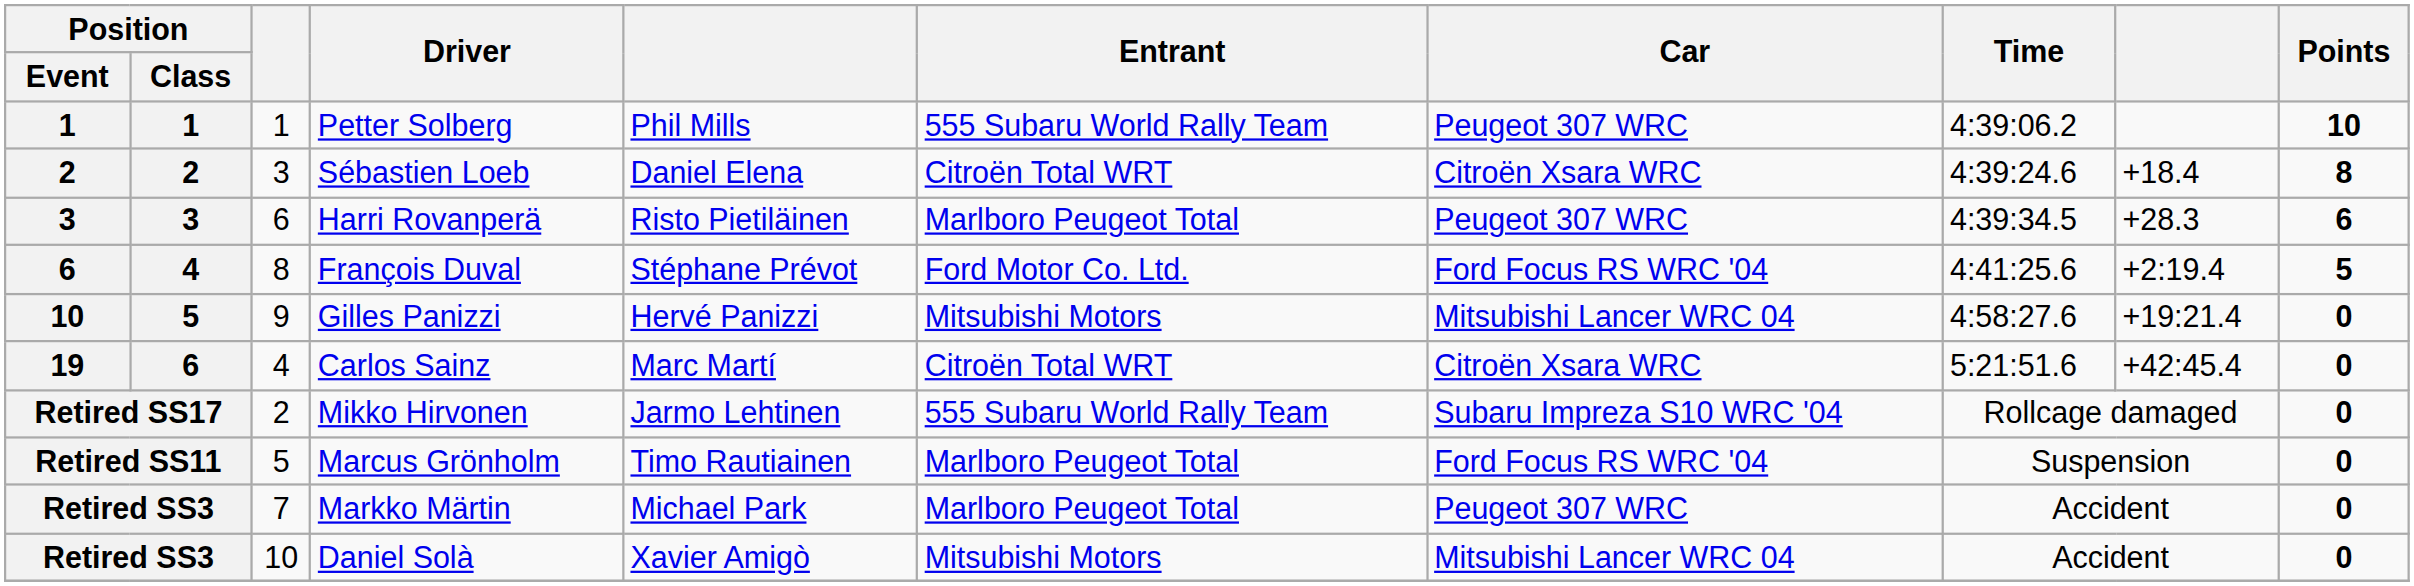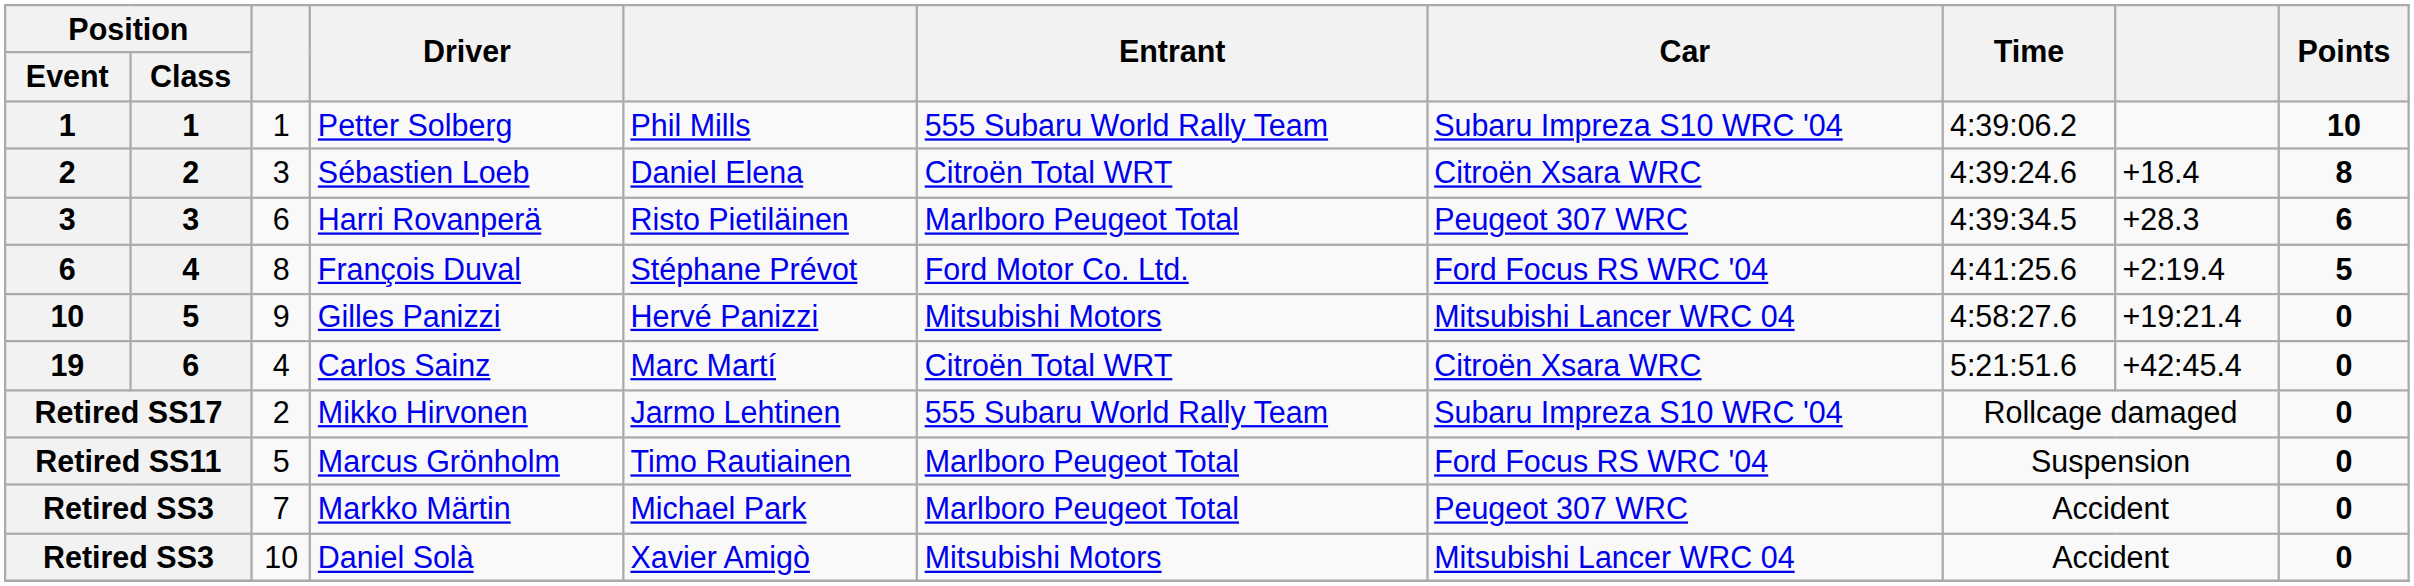 <table class="wikitable" width=85% style="font-size: 85%;">
 <tr>
 <th colspan="2">Position</th>
 <th rowspan="2"></th>
 <th rowspan="2">Driver</th>
 <th rowspan="2"></th>
 <th rowspan="2">Entrant</th>
 <th rowspan="2">Car</th>
 <th rowspan="2">Time</th>
 <th rowspan="2"></th>
 <th rowspan="2">Points</th>
 </tr>
 <tr>
 <th>Event</th>
 <th>Class</th>
 </tr>
 <tr>
 <th>1</th>
 <th>1</th>
 <td align="center">1</td>
 <td> <a href='#'>Petter Solberg</a></td>
 <td> <a href='#'>Phil Mills</a></td>
 <td> <a href='#'>555 Subaru World Rally Team</a></td>
-<td><a href='#'>Peugeot 307 WRC</a></td>
+<td><a href='#'>Subaru Impreza S10 WRC '04</a></td>
 <td>4:39:06.2</td>
 <td></td>
 <td align="center"><strong>10</strong></td>
 </tr>
 <tr>
 <th>2</th>
 <th>2</th>
 <td align="center">3</td>
 <td> <a href='#'>Sébastien Loeb</a></td>
 <td> <a href='#'>Daniel Elena</a></td>
 <td> <a href='#'>Citroën Total WRT</a></td>
 <td><a href='#'>Citroën Xsara WRC</a></td>
 <td>4:39:24.6</td>
 <td>+18.4</td>
 <td align="center"><strong>8</strong></td>
 </tr>
 <tr>
 <th>3</th>
 <th>3</th>
 <td align="center">6</td>
 <td> <a href='#'>Harri Rovanperä</a></td>
 <td> <a href='#'>Risto Pietiläinen</a></td>
 <td> <a href='#'>Marlboro Peugeot Total</a></td>
 <td><a href='#'>Peugeot 307 WRC</a></td>
 <td>4:39:34.5</td>
 <td>+28.3</td>
 <td align="center"><strong>6</strong></td>
 </tr>
 <tr>
 <th>6</th>
 <th>4</th>
 <td align="center">8</td>
 <td> <a href='#'>François Duval</a></td>
 <td> <a href='#'>Stéphane Prévot</a></td>
 <td> <a href='#'>Ford Motor Co. Ltd.</a></td>
 <td><a href='#'>Ford Focus RS WRC '04</a></td>
 <td>4:41:25.6</td>
 <td>+2:19.4</td>
 <td align="center"><strong>5</strong></td>
 </tr>
 <tr>
 <th>10</th>
 <th>5</th>
 <td align="center">9</td>
 <td> <a href='#'>Gilles Panizzi</a></td>
 <td> <a href='#'>Hervé Panizzi</a></td>
 <td> <a href='#'>Mitsubishi Motors</a></td>
 <td><a href='#'>Mitsubishi Lancer WRC 04</a></td>
 <td>4:58:27.6</td>
 <td>+19:21.4</td>
 <td align="center"><strong>0</strong></td>
 </tr>
 <tr>
 <th>19</th>
 <th>6</th>
 <td align="center">4</td>
 <td> <a href='#'>Carlos Sainz</a></td>
 <td> <a href='#'>Marc Martí</a></td>
 <td> <a href='#'>Citroën Total WRT</a></td>
 <td><a href='#'>Citroën Xsara WRC</a></td>
 <td>5:21:51.6</td>
 <td>+42:45.4</td>
 <td align="center"><strong>0</strong></td>
 </tr>
 <tr>
 <th colspan="2">Retired SS17</th>
 <td align="center">2</td>
 <td> <a href='#'>Mikko Hirvonen</a></td>
 <td> <a href='#'>Jarmo Lehtinen</a></td>
 <td> <a href='#'>555 Subaru World Rally Team</a></td>
 <td><a href='#'>Subaru Impreza S10 WRC '04</a></td>
 <td align="center" colspan="2">Rollcage damaged</td>
 <td align="center"><strong>0</strong></td>
 </tr>
 <tr>
 <th colspan="2">Retired SS11</th>
 <td align="center">5</td>
 <td> <a href='#'>Marcus Grönholm</a></td>
 <td> <a href='#'>Timo Rautiainen</a></td>
 <td> <a href='#'>Marlboro Peugeot Total</a></td>
 <td><a href='#'>Ford Focus RS WRC '04</a></td>
 <td align="center" colspan="2">Suspension</td>
 <td align="center"><strong>0</strong></td>
 </tr>
 <tr>
 <th colspan="2">Retired SS3</th>
 <td align="center">7</td>
 <td> <a href='#'>Markko Märtin</a></td>
 <td> <a href='#'>Michael Park</a></td>
 <td> <a href='#'>Marlboro Peugeot Total</a></td>
 <td><a href='#'>Peugeot 307 WRC</a></td>
 <td align="center" colspan="2">Accident</td>
 <td align="center"><strong>0</strong></td>
 </tr>
 <tr>
 <th colspan="2">Retired SS3</th>
 <td align="center">10</td>
 <td> <a href='#'>Daniel Solà</a></td>
 <td> <a href='#'>Xavier Amigò</a></td>
 <td> <a href='#'>Mitsubishi Motors</a></td>
 <td><a href='#'>Mitsubishi Lancer WRC 04</a></td>
 <td align="center" colspan="2">Accident</td>
 <td align="center"><strong>0</strong></td>
 </tr>
 <tr>
 </tr>
 </table>
